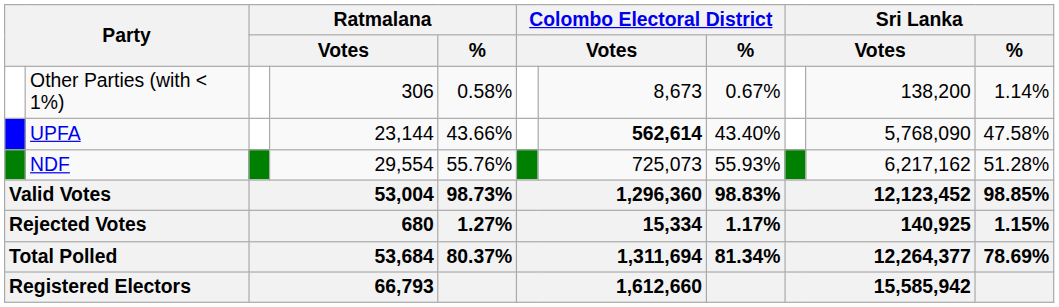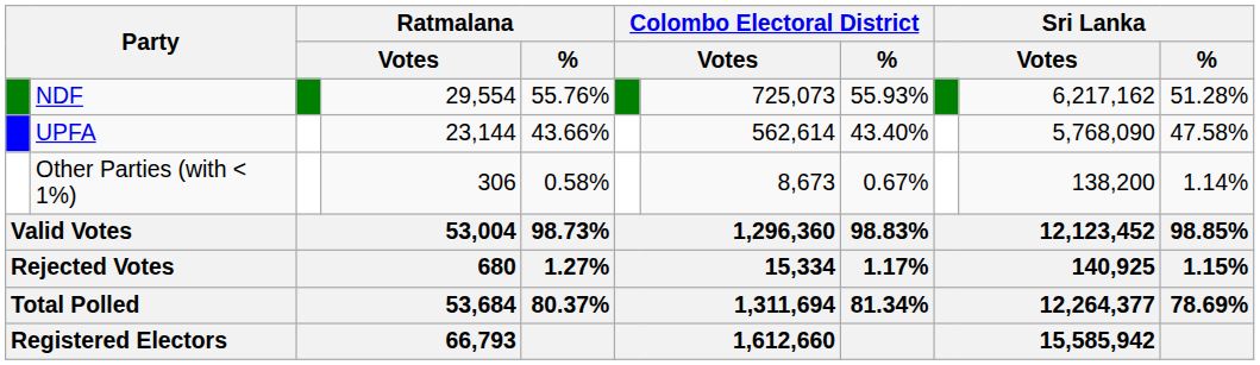 <table class="wikitable">
 <tr>
 <th colspan="2" width="144px"rowspan="2">Party</th>
 <th colspan="3" width="216px">Ratmalana</th>
 <th colspan="3" width="216px"><a href='#'>Colombo Electoral District</a></th>
 <th colspan="3" width="216px">Sri Lanka</th>
 </tr>
 <tr>
 <th colspan="2" width="144px">Votes</th>
 <th>%</th>
 <th colspan="2" width="144px">Votes</th>
 <th>%</th>
 <th colspan="2" width="144px">Votes</th>
 <th>%</th>
 </tr>
 <tr>
+<td style="background-color:green;" width="10px"></td>
+<td style="text-align:left;"><a href='#'>NDF</a></td>
+<td style="background-color:green;" width="10px"></td>
+<td style="text-align:right;">29,554</td>
+<td style="text-align:right;">55.76%</td>
+<td style="background-color:green;" width="10px"></td>
+<td style="text-align:right;">725,073</td>
+<td style="text-align:right;">55.93%</td>
+<td style="background-color:green;" width="10px"></td>
+<td style="text-align:right;">6,217,162</td>
+<td style="text-align:right;">51.28%</td>
+</tr>
+<tr>
+<td style="background-color:blue;" width="10px"></td>
+<td style="text-align:left;"><a href='#'>UPFA</a></td>
+<td style="background-color:white;" width="10px"></td>
+<td style="text-align:right;">23,144</td>
+<td style="text-align:right;">43.66%</td>
+<td style="background-color:white;" width="10px"></td>
+<td style="text-align:right;">562,614</td>
+<td style="text-align:right;">43.40%</td>
+<td style="background-color:white;" width="10px"></td>
+<td style="text-align:right;">5,768,090</td>
+<td style="text-align:right;">47.58%</td>
+</tr>
+<tr>
 <td style="background-color:white;" width="10px"></td>
 <td style="text-align:left;">Other Parties (with < 1%)</td>
 <td style="background-color:white;" width="10px"></td>
 <td style="text-align:right;">306</td>
 <td style="text-align:right;">0.58%</td>
 <td style="background-color:white;" width="10px"></td>
 <td style="text-align:right;">8,673</td>
 <td style="text-align:right;">0.67%</td>
 <td style="background-color:white;" width="10px"></td>
 <td style="text-align:right;">138,200</td>
 <td style="text-align:right;">1.14%</td>
-</tr>
-<tr>
-<td style="background-color:blue;" width="10px"></td>
-<td style="text-align:left;"><a href='#'>UPFA</a></td>
-<td style="background-color:white;" width="10px"></td>
-<td style="text-align:right;">23,144</td>
-<td style="text-align:right;">43.66%</td>
-<td style="background-color:white;" width="10px"></td>
-<td style="text-align:right;"><strong>562,614</strong></td>
-<td style="text-align:right;">43.40%</td>
-<td style="background-color:white;" width="10px"></td>
-<td style="text-align:right;">5,768,090</td>
-<td style="text-align:right;">47.58%</td>
-</tr>
-<tr>
-<td style="background-color:green;" width="10px"></td>
-<td style="text-align:left;"><a href='#'>NDF</a></td>
-<td style="background-color:green;" width="10px"></td>
-<td style="text-align:right;">29,554</td>
-<td style="text-align:right;">55.76%</td>
-<td style="background-color:green;" width="10px"></td>
-<td style="text-align:right;">725,073</td>
-<td style="text-align:right;">55.93%</td>
-<td style="background-color:green;" width="10px"></td>
-<td style="text-align:right;">6,217,162</td>
-<td style="text-align:right;">51.28%</td>
 </tr>
 <tr>
 <th colspan="2" width="144px"style="text-align:left;">Valid Votes</th>
 <th style="text-align:right;"colspan="2" width="144px">53,004</th>
 <th style="text-align:right;">98.73%</th>
 <th style="text-align:right;"colspan="2" width="144px">1,296,360</th>
 <th style="text-align:right;">98.83%</th>
 <th style="text-align:right;"colspan="2" width="144px">12,123,452</th>
 <th style="text-align:right;">98.85%</th>
 </tr>
 <tr>
 <th colspan="2" width="144px"style="text-align:left;">Rejected Votes</th>
 <th style="text-align:right;"colspan="2" width="144px">680</th>
 <th style="text-align:right;">1.27%</th>
 <th style="text-align:right;"colspan="2" width="144px">15,334</th>
 <th style="text-align:right;">1.17%</th>
 <th style="text-align:right;"colspan="2" width="144px">140,925</th>
 <th style="text-align:right;">1.15%</th>
 </tr>
 <tr>
 <th colspan="2" width="144px"style="text-align:left;">Total Polled</th>
 <th style="text-align:right;"colspan="2" width="144px">53,684</th>
 <th style="text-align:right;">80.37%</th>
 <th style="text-align:right;"colspan="2" width="144px">1,311,694</th>
 <th style="text-align:right;">81.34%</th>
 <th style="text-align:right;"colspan="2" width="144px">12,264,377</th>
 <th style="text-align:right;">78.69%</th>
 </tr>
 <tr>
 <th colspan="2" width="144px"style="text-align:left;">Registered Electors</th>
 <th style="text-align:right;"colspan="2" width="144px">66,793</th>
 <th></th>
 <th style="text-align:right;"colspan="2" width="144px">1,612,660</th>
 <th></th>
 <th style="text-align:right;"colspan="2" width="144px">15,585,942</th>
 <th></th>
 </tr>
 </table>
